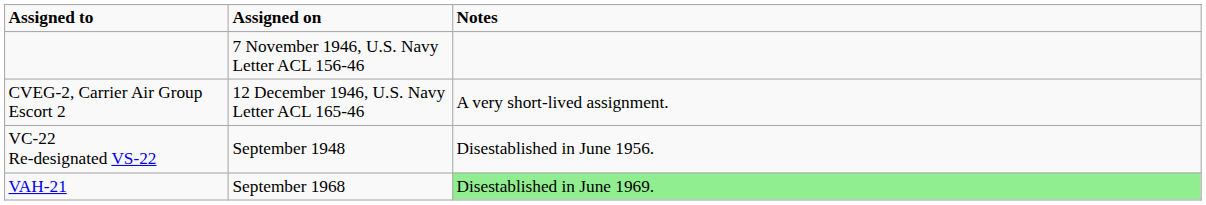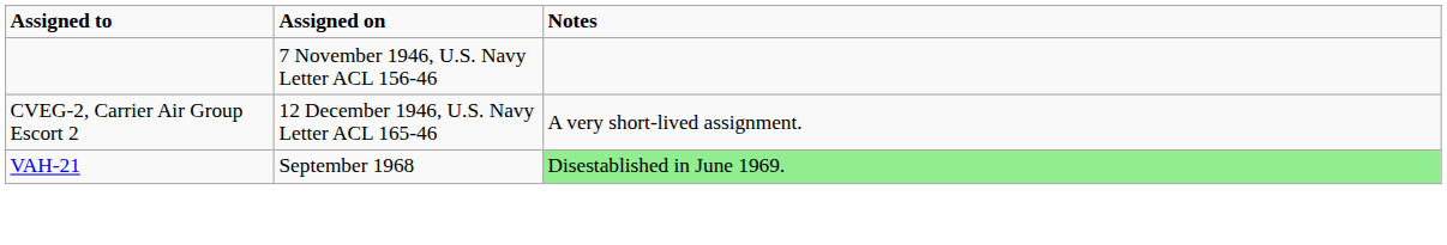 <table class="wikitable" style="width: 70%;">
 <tr>
 <td style="width: 200px;"><strong>Assigned to</strong></td>
 <td style="width: 200px;"><strong>Assigned on</strong></td>
 <td><strong>Notes</strong></td>
 </tr>
 <tr>
 <td></td>
 <td>7 November 1946, U.S. Navy Letter ACL 156-46</td>
 <td></td>
 </tr>
 <tr>
 <td>CVEG-2, Carrier Air Group Escort 2</td>
 <td>12 December 1946, U.S. Navy Letter ACL 165-46</td>
 <td>A very short-lived assignment.</td>
 </tr>
 <tr>
-<td>VC-22<br>Re-designated <a href='#'>VS-22</a></td>
-<td>September 1948</td>
-<td>Disestablished in June 1956.</td>
-</tr>
-<tr>
 <td><a href='#'>VAH-21</a></td>
 <td>September 1968</td>
 <td style="background: lightgreen;">Disestablished in June 1969.</td>
 </tr>
 </table>
